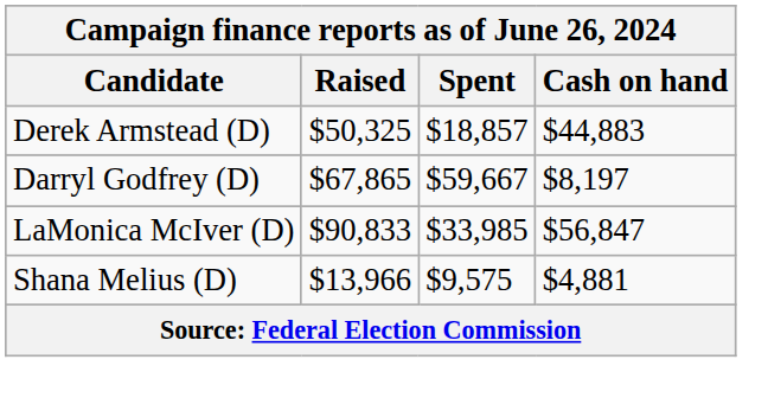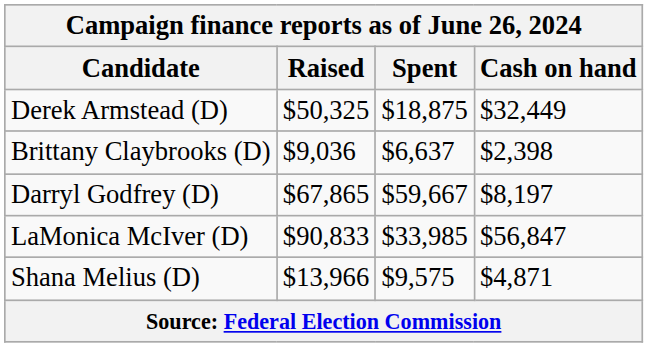 <table class="wikitable sortable">
 <tr>
 <th colspan=4>Campaign finance reports as of June 26, 2024</th>
 </tr>
 <tr style="text-align:center;">
 <th>Candidate</th>
 <th>Raised</th>
 <th>Spent</th>
 <th>Cash on hand</th>
 </tr>
 <tr>
 <td>Derek Armstead (D)</td>
 <td>$50,325</td>
-<td>$18,857</td>
-<td>$44,883</td>
+<td>$18,875</td>
+<td>$32,449</td>
+</tr>
+<tr>
+<td>Brittany Claybrooks (D)</td>
+<td>$9,036</td>
+<td>$6,637</td>
+<td>$2,398</td>
 </tr>
 <tr>
 <td>Darryl Godfrey (D)</td>
 <td>$67,865</td>
 <td>$59,667</td>
 <td>$8,197</td>
 </tr>
 <tr>
 <td>LaMonica McIver (D)</td>
 <td>$90,833</td>
 <td>$33,985</td>
 <td>$56,847</td>
 </tr>
 <tr>
 <td>Shana Melius (D)</td>
 <td>$13,966</td>
 <td>$9,575</td>
-<td>$4,881</td>
+<td>$4,871</td>
 </tr>
 <tr>
 <th colspan="4"><small>Source: <a href='#'>Federal Election Commission</a></small></th>
 </tr>
 </table>
